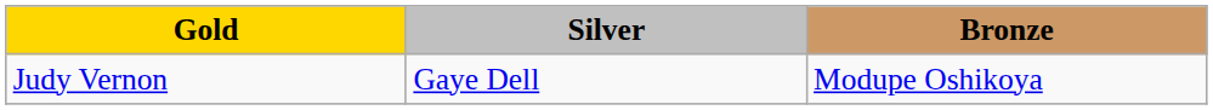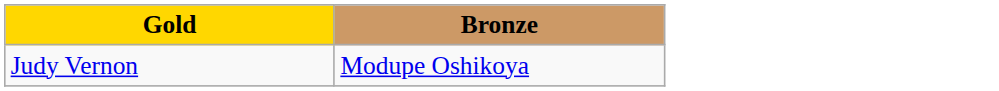 <table class="wikitable" style="text-align:left">
 <tr align="center">
 <td width=200 bgcolor=gold><strong>Gold</strong></td>
-<td width=200 bgcolor=silver><strong>Silver</strong></td>
 <td width=200 bgcolor=CC9966><strong>Bronze</strong></td>
 </tr>
 <tr>
 <td><a href='#'>Judy Vernon</a><br><em></em></td>
-<td><a href='#'>Gaye Dell</a><br><em></em></td>
 <td><a href='#'>Modupe Oshikoya</a><br><em></em></td>
 </tr>
 </table>
